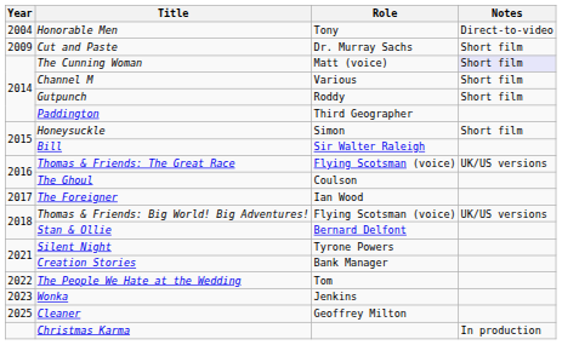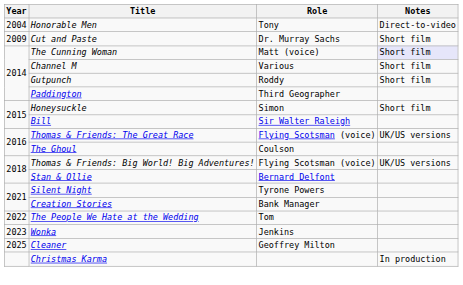 <table class="wikitable sortable">
 <tr>
 <th>Year</th>
 <th>Title</th>
 <th>Role</th>
 <th>Notes</th>
 </tr>
 <tr>
 <td>2004</td>
 <td><em>Honorable Men</em></td>
 <td>Tony</td>
 <td>Direct-to-video</td>
 </tr>
 <tr>
 <td>2009</td>
 <td><em>Cut and Paste</em></td>
 <td>Dr. Murray Sachs</td>
 <td>Short film</td>
 </tr>
 <tr>
 <td rowspan="4">2014</td>
 <td><em>The Cunning Woman</em></td>
 <td>Matt (voice)</td>
 <td style="background: lavender;">Short film</td>
 </tr>
 <tr>
 <td><em>Channel M</em></td>
 <td>Various</td>
 <td>Short film</td>
 </tr>
 <tr>
 <td><em>Gutpunch</em></td>
 <td>Roddy</td>
 <td>Short film</td>
 </tr>
 <tr>
 <td><em><a href='#'>Paddington</a></em></td>
 <td>Third Geographer</td>
 <td></td>
 </tr>
 <tr>
 <td rowspan="2">2015</td>
 <td><em>Honeysuckle</em></td>
 <td>Simon</td>
 <td>Short film</td>
 </tr>
 <tr>
 <td><em><a href='#'>Bill</a></em></td>
 <td><a href='#'>Sir Walter Raleigh</a></td>
 <td></td>
 </tr>
 <tr>
 <td rowspan="2">2016</td>
 <td><em><a href='#'>Thomas & Friends: The Great Race</a></em></td>
 <td><a href='#'>Flying Scotsman</a> (voice)</td>
 <td>UK/US versions</td>
 </tr>
 <tr>
 <td><em><a href='#'>The Ghoul</a></em></td>
 <td>Coulson</td>
 <td></td>
 </tr>
 <tr>
-<td>2017</td>
-<td><em><a href='#'>The Foreigner</a></em></td>
-<td>Ian Wood</td>
-<td></td>
-</tr>
-<tr>
 <td rowspan="2">2018</td>
 <td><em>Thomas & Friends: Big World! Big Adventures!</em></td>
 <td>Flying Scotsman (voice)</td>
 <td>UK/US versions</td>
 </tr>
 <tr>
 <td><em><a href='#'>Stan & Ollie</a></em></td>
 <td><a href='#'>Bernard Delfont</a></td>
 <td></td>
 </tr>
 <tr>
 <td rowspan="2">2021</td>
 <td><em><a href='#'>Silent Night</a></em></td>
 <td>Tyrone Powers</td>
 <td></td>
 </tr>
 <tr>
 <td><em><a href='#'>Creation Stories</a></em></td>
 <td>Bank Manager</td>
 <td></td>
 </tr>
 <tr>
 <td>2022</td>
 <td><em><a href='#'>The People We Hate at the Wedding</a></em></td>
 <td>Tom</td>
 <td></td>
 </tr>
 <tr>
 <td>2023</td>
 <td><em><a href='#'>Wonka</a></em></td>
 <td>Jenkins</td>
 <td></td>
 </tr>
 <tr>
 <td>2025</td>
 <td><em><a href='#'>Cleaner</a></em></td>
 <td>Geoffrey Milton</td>
 <td></td>
 </tr>
 <tr>
 <td></td>
 <td><em><a href='#'>Christmas Karma</a></em></td>
 <td></td>
 <td>In production</td>
 </tr>
 </table>
